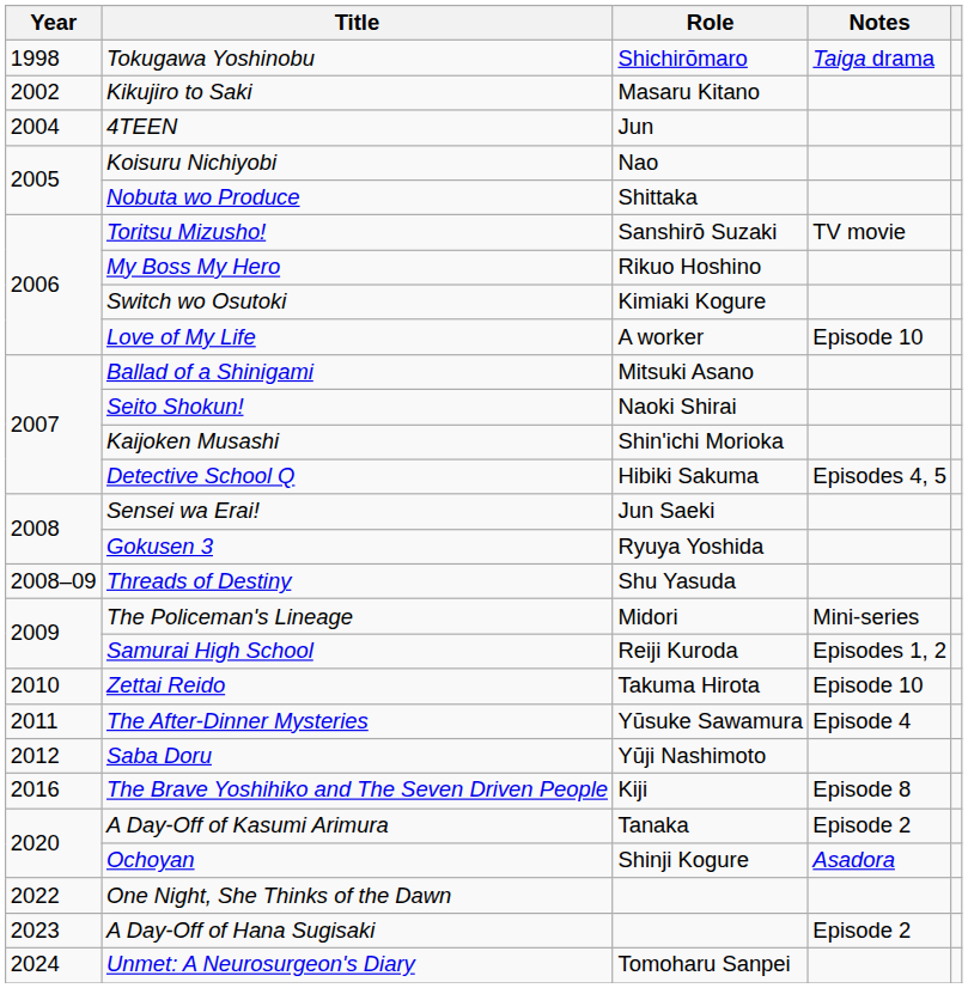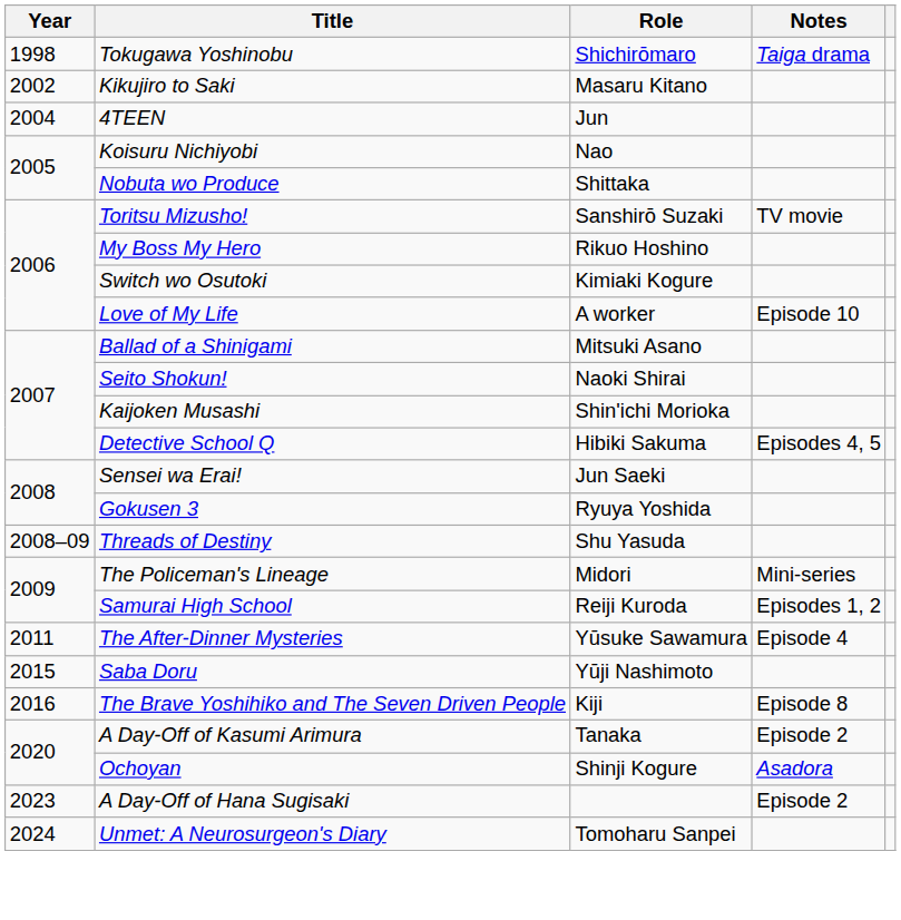 <table class="wikitable sortable">
 <tr>
 <th>Year</th>
 <th>Title</th>
 <th>Role</th>
 <th class="unsortable">Notes</th>
 <th class="unsortable"></th>
 </tr>
 <tr>
 <td>1998</td>
 <td><em>Tokugawa Yoshinobu</em></td>
 <td><a href='#'>Shichirōmaro</a></td>
 <td><a href='#'><em>Taiga</em> drama</a></td>
 <td></td>
 </tr>
 <tr>
 <td>2002</td>
 <td><em>Kikujiro to Saki</em></td>
 <td>Masaru Kitano</td>
 <td></td>
 <td></td>
 </tr>
 <tr>
 <td>2004</td>
 <td><em>4TEEN</em></td>
 <td>Jun</td>
 <td></td>
 <td></td>
 </tr>
 <tr>
 <td rowspan=2>2005</td>
 <td><em>Koisuru Nichiyobi</em></td>
 <td>Nao</td>
 <td></td>
 <td></td>
 </tr>
 <tr>
 <td><em><a href='#'>Nobuta wo Produce</a></em></td>
 <td>Shittaka</td>
 <td></td>
 <td></td>
 </tr>
 <tr>
 <td rowspan=4>2006</td>
 <td><em><a href='#'>Toritsu Mizusho!</a></em></td>
 <td>Sanshirō Suzaki</td>
 <td>TV movie</td>
 <td></td>
 </tr>
 <tr>
 <td><em><a href='#'>My Boss My Hero</a></em></td>
 <td>Rikuo Hoshino</td>
 <td></td>
 <td></td>
 </tr>
 <tr>
 <td><em>Switch wo Osutoki</em></td>
 <td>Kimiaki Kogure</td>
 <td></td>
 <td></td>
 </tr>
 <tr>
 <td><em><a href='#'>Love of My Life</a></em></td>
 <td>A worker</td>
 <td>Episode 10</td>
 <td></td>
 </tr>
 <tr>
 <td rowspan=4>2007</td>
 <td><em><a href='#'>Ballad of a Shinigami</a></em></td>
 <td>Mitsuki Asano</td>
 <td></td>
 <td></td>
 </tr>
 <tr>
 <td><em><a href='#'>Seito Shokun!</a></em></td>
 <td>Naoki Shirai</td>
 <td></td>
 <td></td>
 </tr>
 <tr>
 <td><em>Kaijoken Musashi</em></td>
 <td>Shin'ichi Morioka</td>
 <td></td>
 <td></td>
 </tr>
 <tr>
 <td><em><a href='#'>Detective School Q</a></em></td>
 <td>Hibiki Sakuma</td>
 <td>Episodes 4, 5</td>
 <td></td>
 </tr>
 <tr>
 <td rowspan=2>2008</td>
 <td><em>Sensei wa Erai!</em></td>
 <td>Jun Saeki</td>
 <td></td>
 <td></td>
 </tr>
 <tr>
 <td><em><a href='#'>Gokusen 3</a></em></td>
 <td>Ryuya Yoshida</td>
 <td></td>
 <td></td>
 </tr>
 <tr>
 <td>2008–09</td>
 <td><em><a href='#'>Threads of Destiny</a></em></td>
 <td>Shu Yasuda</td>
 <td></td>
 <td></td>
 </tr>
 <tr>
 <td rowspan=2>2009</td>
 <td><em>The Policeman's Lineage</em></td>
 <td>Midori</td>
 <td>Mini-series</td>
 <td></td>
 </tr>
 <tr>
 <td><em><a href='#'>Samurai High School</a></em></td>
 <td>Reiji Kuroda</td>
 <td>Episodes 1, 2</td>
 <td></td>
 </tr>
 <tr>
-<td>2010</td>
-<td><em><a href='#'>Zettai Reido</a></em></td>
-<td>Takuma Hirota</td>
-<td>Episode 10</td>
-<td></td>
-</tr>
-<tr>
 <td>2011</td>
 <td><em><a href='#'>The After-Dinner Mysteries</a></em></td>
 <td>Yūsuke Sawamura</td>
 <td>Episode 4</td>
 <td></td>
 </tr>
 <tr>
-<td>2012</td>
+<td>2015</td>
 <td><em><a href='#'>Saba Doru</a></em></td>
 <td>Yūji Nashimoto</td>
 <td></td>
 <td></td>
 </tr>
 <tr>
 <td>2016</td>
 <td><em><a href='#'>The Brave Yoshihiko and The Seven Driven People</a></em></td>
 <td>Kiji</td>
 <td>Episode 8</td>
 <td></td>
 </tr>
 <tr>
 <td rowspan=2>2020</td>
 <td><em>A Day-Off of Kasumi Arimura</em></td>
 <td>Tanaka</td>
 <td>Episode 2</td>
 <td></td>
 </tr>
 <tr>
 <td><em><a href='#'>Ochoyan</a></em></td>
 <td>Shinji Kogure</td>
 <td><em><a href='#'>Asadora</a></em></td>
 <td></td>
 </tr>
 <tr>
-<td>2022</td>
-<td><em>One Night, She Thinks of the Dawn</em></td>
-<td></td>
-<td></td>
-<td></td>
-</tr>
-<tr>
 <td>2023</td>
 <td><em>A Day-Off of Hana Sugisaki</em></td>
 <td></td>
 <td>Episode 2</td>
 <td></td>
 </tr>
 <tr>
 <td>2024</td>
 <td><em><a href='#'>Unmet: A Neurosurgeon's Diary</a></em></td>
 <td>Tomoharu Sanpei</td>
 <td></td>
 <td></td>
 </tr>
 <tr>
 </tr>
 </table>
